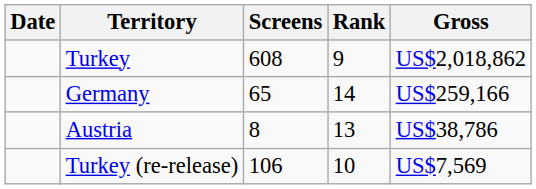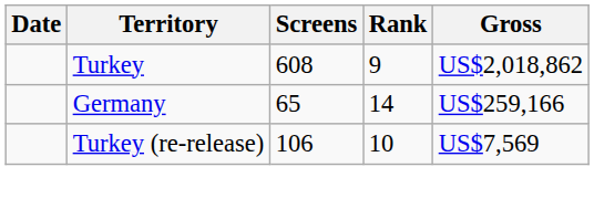 <table class="wikitable sortable" align="center" style="margin:auto;">
 <tr>
 <th>Date</th>
 <th>Territory</th>
 <th>Screens</th>
 <th>Rank</th>
 <th>Gross</th>
 </tr>
 <tr>
 <td></td>
 <td><a href='#'>Turkey</a></td>
 <td>608</td>
 <td>9</td>
 <td><a href='#'>US$</a>2,018,862</td>
 </tr>
 <tr>
 <td></td>
 <td><a href='#'>Germany</a></td>
 <td>65</td>
 <td>14</td>
 <td><a href='#'>US$</a>259,166</td>
 </tr>
 <tr>
 <td></td>
-<td><a href='#'>Austria</a></td>
-<td>8</td>
-<td>13</td>
-<td><a href='#'>US$</a>38,786</td>
-</tr>
-<tr>
-<td></td>
 <td><a href='#'>Turkey</a> (re-release)</td>
 <td>106</td>
 <td>10</td>
 <td><a href='#'>US$</a>7,569</td>
 </tr>
 </table>
